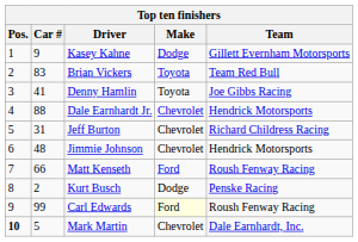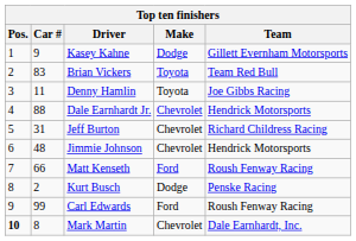 <table class="wikitable" style="font-size: 90%;">
 <tr>
 <th colspan=9>Top ten finishers</th>
 </tr>
 <tr>
 <th>Pos.</th>
 <th>Car #</th>
 <th>Driver</th>
 <th>Make</th>
 <th>Team</th>
 </tr>
 <tr>
 <td>1</td>
 <td>9</td>
 <td><a href='#'>Kasey Kahne</a></td>
 <td><a href='#'>Dodge</a></td>
 <td><a href='#'>Gillett Evernham Motorsports</a></td>
 </tr>
 <tr>
 <td>2</td>
 <td>83</td>
 <td><a href='#'>Brian Vickers</a></td>
 <td><a href='#'>Toyota</a></td>
 <td><a href='#'>Team Red Bull</a></td>
 </tr>
 <tr>
 <td>3</td>
-<td>41</td>
+<td>11</td>
 <td><a href='#'>Denny Hamlin</a></td>
 <td>Toyota</td>
 <td><a href='#'>Joe Gibbs Racing</a></td>
 </tr>
 <tr>
 <td>4</td>
 <td>88</td>
 <td><a href='#'>Dale Earnhardt Jr.</a></td>
 <td><a href='#'>Chevrolet</a></td>
 <td><a href='#'>Hendrick Motorsports</a></td>
 </tr>
 <tr>
 <td>5</td>
 <td>31</td>
 <td><a href='#'>Jeff Burton</a></td>
 <td>Chevrolet</td>
 <td><a href='#'>Richard Childress Racing</a></td>
 </tr>
 <tr>
 <td>6</td>
 <td>48</td>
 <td><a href='#'>Jimmie Johnson</a></td>
 <td>Chevrolet</td>
 <td>Hendrick Motorsports</td>
 </tr>
 <tr>
 <td>7</td>
 <td>66</td>
 <td><a href='#'>Matt Kenseth</a></td>
 <td><a href='#'>Ford</a></td>
 <td><a href='#'>Roush Fenway Racing</a></td>
 </tr>
 <tr>
 <td>8</td>
 <td>2</td>
 <td><a href='#'>Kurt Busch</a></td>
 <td>Dodge</td>
 <td><a href='#'>Penske Racing</a></td>
 </tr>
 <tr>
 <td>9</td>
 <td>99</td>
 <td><a href='#'>Carl Edwards</a></td>
-<td style="background: lightyellow;">Ford</td>
+<td>Ford</td>
 <td>Roush Fenway Racing</td>
 </tr>
 <tr>
 <td><strong>10</strong></td>
-<td>5</td>
+<td>8</td>
 <td><a href='#'>Mark Martin</a></td>
 <td>Chevrolet</td>
 <td><a href='#'>Dale Earnhardt, Inc.</a></td>
 </tr>
 </table>
